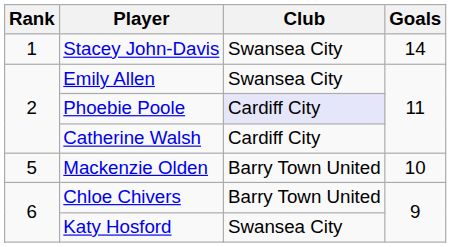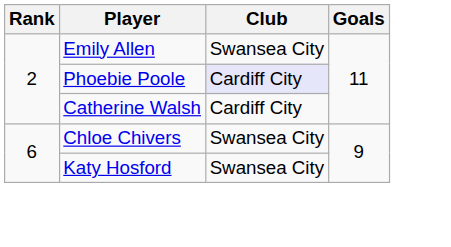 <table class="wikitable" style="text-align:center">
 <tr>
 <th>Rank</th>
 <th>Player</th>
 <th>Club</th>
 <th>Goals</th>
-</tr>
-<tr>
-<td>1</td>
-<td align="left"> <a href='#'>Stacey John-Davis</a></td>
-<td align="left">Swansea City</td>
-<td>14</td>
 </tr>
 <tr>
 <td rowspan="3">2</td>
 <td align="left"> <a href='#'>Emily Allen</a></td>
 <td align="left">Swansea City</td>
 <td rowspan="3">11</td>
 </tr>
 <tr>
 <td align="left"> <a href='#'>Phoebie Poole</a></td>
 <td align="left" style="background: lavender;">Cardiff City</td>
 </tr>
 <tr>
 <td align="left"> <a href='#'>Catherine Walsh</a></td>
 <td align="left">Cardiff City</td>
 </tr>
 <tr>
-<td>5</td>
-<td align="left"> <a href='#'>Mackenzie Olden</a></td>
-<td align="left">Barry Town United</td>
-<td>10</td>
-</tr>
-<tr>
 <td rowspan="2">6</td>
 <td align="left"> <a href='#'>Chloe Chivers</a></td>
-<td align="left">Barry Town United</td>
+<td align="left">Swansea City</td>
 <td rowspan="2">9</td>
 </tr>
 <tr>
 <td align="left"> <a href='#'>Katy Hosford</a></td>
 <td align="left">Swansea City</td>
 </tr>
 </table>
